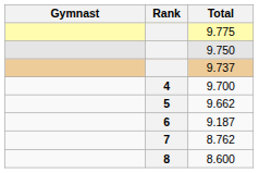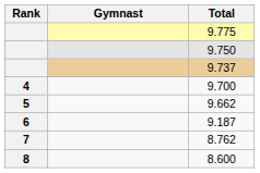 <table class="wikitable sortable" style="text-align:center; font-size:95%">
 <tr>
+<th scope="col" style="width:50px;">Rank</th>
 <th scope="col" style="width:180px;">Gymnast</th>
-<th scope="col" style="width:50px;">Rank</th>
 <th scope="col" style="width:80px;">Total</th>
 </tr>
 <tr style="background:#fffcaf;">
+<th scope=row style="text-align:center"></th>
 <td style="text-align:left;"></td>
-<th scope=row style="text-align:center"></th>
 <td>9.775</td>
 </tr>
 <tr style="background:#e5e5e5;">
+<th scope=row style="text-align:center"></th>
 <td style="text-align:left;"></td>
-<th scope=row style="text-align:center"></th>
 <td>9.750</td>
 </tr>
 <tr style="background:#ec9;">
+<th scope=row style="text-align:center"></th>
 <td style="text-align:left;"></td>
-<th scope=row style="text-align:center"></th>
 <td>9.737</td>
 </tr>
 <tr>
+<th scope=row style="text-align:center">4</th>
 <td style="text-align:left;"></td>
-<th scope=row style="text-align:center">4</th>
 <td>9.700</td>
 </tr>
 <tr>
+<th scope=row style="text-align:center">5</th>
 <td style="text-align:left;"></td>
-<th scope=row style="text-align:center">5</th>
 <td>9.662</td>
 </tr>
 <tr>
+<th scope=row style="text-align:center">6</th>
 <td style="text-align:left;"></td>
-<th scope=row style="text-align:center">6</th>
 <td>9.187</td>
 </tr>
 <tr>
+<th scope=row style="text-align:center">7</th>
 <td style="text-align:left;"></td>
-<th scope=row style="text-align:center">7</th>
 <td>8.762</td>
 </tr>
 <tr>
+<th scope=row style="text-align:center">8</th>
 <td style="text-align:left;"></td>
-<th scope=row style="text-align:center">8</th>
 <td>8.600</td>
 </tr>
 </table>
